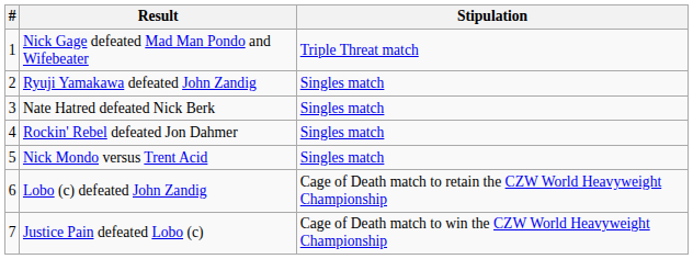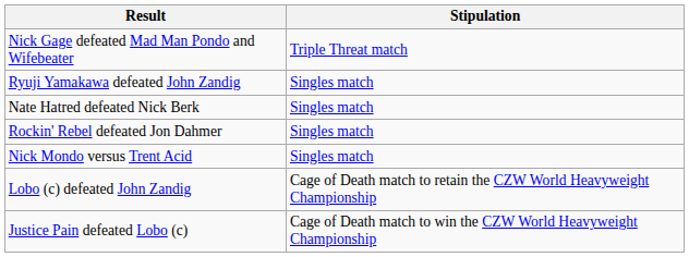 <table class="wikitable sortable" style="font-size:85%; text-align:left; width:100%;">
 <tr>
-<th><strong>#</strong></th>
 <th><strong>Result</strong></th>
 <th><strong>Stipulation</strong></th>
 </tr>
 <tr>
-<td>1</td>
 <td><a href='#'>Nick Gage</a> defeated <a href='#'>Mad Man Pondo</a> and <a href='#'>Wifebeater</a></td>
 <td><a href='#'>Triple Threat match</a></td>
 </tr>
 <tr>
-<td>2</td>
 <td><a href='#'>Ryuji Yamakawa</a> defeated <a href='#'>John Zandig</a></td>
 <td><a href='#'>Singles match</a></td>
 </tr>
 <tr>
-<td>3</td>
 <td>Nate Hatred defeated Nick Berk</td>
 <td><a href='#'>Singles match</a></td>
 </tr>
 <tr>
-<td>4</td>
 <td><a href='#'>Rockin' Rebel</a> defeated Jon Dahmer</td>
 <td><a href='#'>Singles match</a></td>
 </tr>
 <tr>
-<td>5</td>
 <td><a href='#'>Nick Mondo</a> versus <a href='#'>Trent Acid</a></td>
 <td><a href='#'>Singles match</a></td>
 </tr>
 <tr>
-<td>6</td>
 <td><a href='#'>Lobo</a> (c) defeated <a href='#'>John Zandig</a></td>
 <td>Cage of Death match to retain the <a href='#'>CZW World Heavyweight Championship</a></td>
 </tr>
 <tr>
-<td>7</td>
 <td><a href='#'>Justice Pain</a> defeated <a href='#'>Lobo</a> (c)</td>
 <td>Cage of Death match to win the <a href='#'>CZW World Heavyweight Championship</a></td>
 </tr>
 </table>
